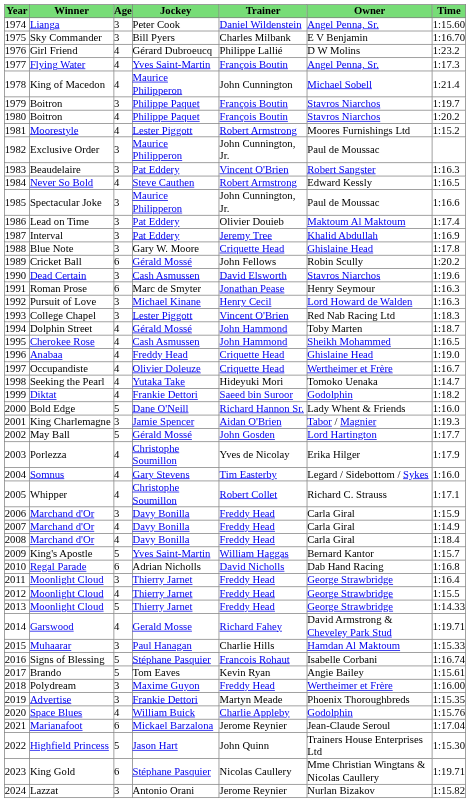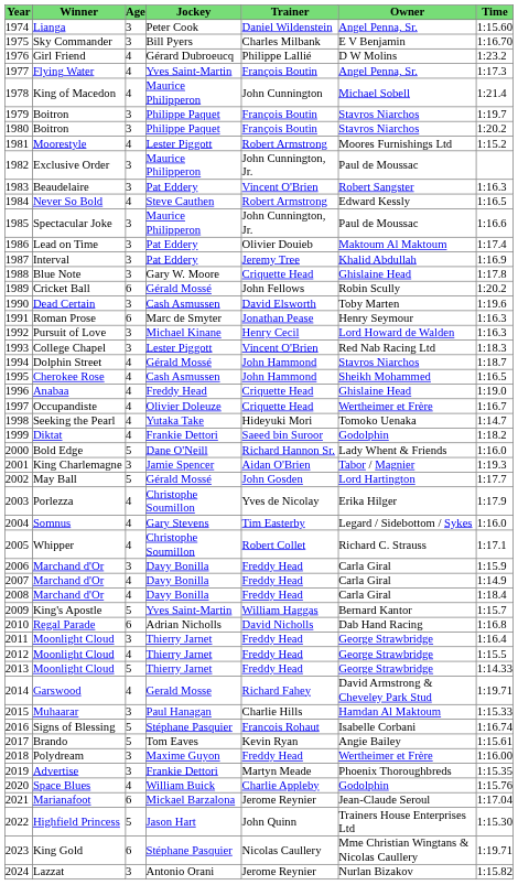 <table class = "sortable" | border="1" cellpadding="0" style="border-collapse: collapse; font-size:90%">
 <tr bgcolor="#77dd77" align="center">
 <th style="width:36px;">Year</th>
 <th style="width:137px;">Winner</th>
 <th>Age</th>
 <th style="width:152px;">Jockey</th>
 <th style="width:150px;">Trainer</th>
 <th style="width:226px;">Owner</th>
 <th>Time</th>
 </tr>
 <tr>
 <td>1974</td>
 <td><a href='#'>Lianga</a></td>
 <td>3</td>
 <td>Peter Cook</td>
 <td><a href='#'>Daniel Wildenstein</a></td>
 <td><a href='#'>Angel Penna, Sr.</a></td>
 <td>1:15.60</td>
 </tr>
 <tr>
 <td>1975</td>
 <td>Sky Commander</td>
 <td>3</td>
 <td>Bill Pyers</td>
 <td>Charles Milbank</td>
 <td>E V Benjamin</td>
 <td>1:16.70</td>
 </tr>
 <tr>
 <td>1976</td>
 <td>Girl Friend</td>
 <td>4</td>
 <td>Gérard Dubroeucq</td>
 <td>Philippe Lallié</td>
 <td>D W Molins</td>
 <td>1:23.2</td>
 </tr>
 <tr>
 <td>1977</td>
 <td><a href='#'>Flying Water</a></td>
 <td>4</td>
 <td><a href='#'>Yves Saint-Martin</a></td>
 <td><a href='#'>François Boutin</a></td>
 <td><a href='#'>Angel Penna, Sr.</a></td>
 <td>1:17.3</td>
 </tr>
 <tr>
 <td>1978</td>
 <td>King of Macedon</td>
 <td>4</td>
 <td><a href='#'>Maurice Philipperon</a></td>
 <td>John Cunnington</td>
 <td><a href='#'>Michael Sobell</a></td>
 <td>1:21.4</td>
 </tr>
 <tr>
 <td>1979</td>
 <td>Boitron</td>
 <td>3</td>
 <td><a href='#'>Philippe Paquet</a></td>
 <td><a href='#'>François Boutin</a></td>
 <td><a href='#'>Stavros Niarchos</a></td>
 <td>1:19.7</td>
 </tr>
 <tr>
 <td>1980</td>
 <td>Boitron</td>
-<td>4</td>
+<td>3</td>
 <td><a href='#'>Philippe Paquet</a></td>
 <td><a href='#'>François Boutin</a></td>
 <td><a href='#'>Stavros Niarchos</a></td>
 <td>1:20.2</td>
 </tr>
 <tr>
 <td>1981</td>
 <td><a href='#'>Moorestyle</a></td>
 <td>4</td>
 <td><a href='#'>Lester Piggott</a></td>
 <td><a href='#'>Robert Armstrong</a></td>
 <td>Moores Furnishings Ltd</td>
 <td>1:15.2</td>
 </tr>
 <tr>
 <td>1982</td>
 <td>Exclusive Order</td>
 <td>3</td>
 <td><a href='#'>Maurice Philipperon</a></td>
 <td>John Cunnington, Jr.</td>
 <td>Paul de Moussac</td>
 <td></td>
 </tr>
 <tr>
 <td>1983</td>
 <td>Beaudelaire</td>
 <td>3</td>
 <td><a href='#'>Pat Eddery</a></td>
 <td><a href='#'>Vincent O'Brien</a></td>
 <td><a href='#'>Robert Sangster</a></td>
 <td>1:16.3</td>
 </tr>
 <tr>
 <td>1984</td>
 <td><a href='#'>Never So Bold</a></td>
 <td>4</td>
 <td><a href='#'>Steve Cauthen</a></td>
 <td><a href='#'>Robert Armstrong</a></td>
 <td>Edward Kessly</td>
 <td>1:16.5</td>
 </tr>
 <tr>
 <td>1985</td>
 <td>Spectacular Joke</td>
 <td>3</td>
 <td><a href='#'>Maurice Philipperon</a></td>
 <td>John Cunnington, Jr.</td>
 <td>Paul de Moussac</td>
 <td>1:16.6</td>
 </tr>
 <tr>
 <td>1986</td>
 <td>Lead on Time</td>
 <td>3</td>
 <td><a href='#'>Pat Eddery</a></td>
 <td>Olivier Douieb</td>
 <td><a href='#'>Maktoum Al Maktoum</a></td>
 <td>1:17.4</td>
 </tr>
 <tr>
 <td>1987</td>
 <td>Interval</td>
 <td>3</td>
 <td><a href='#'>Pat Eddery</a></td>
 <td><a href='#'>Jeremy Tree</a></td>
 <td><a href='#'>Khalid Abdullah</a></td>
 <td>1:16.9</td>
 </tr>
 <tr>
 <td>1988</td>
 <td>Blue Note</td>
 <td>3</td>
 <td>Gary W. Moore</td>
 <td><a href='#'>Criquette Head</a></td>
 <td><a href='#'>Ghislaine Head</a></td>
 <td>1:17.8</td>
 </tr>
 <tr>
 <td>1989</td>
 <td>Cricket Ball</td>
 <td>6</td>
 <td><a href='#'>Gérald Mossé</a></td>
 <td>John Fellows</td>
 <td>Robin Scully</td>
 <td>1:20.2</td>
 </tr>
 <tr>
 <td>1990</td>
 <td><a href='#'>Dead Certain</a></td>
 <td>3</td>
 <td><a href='#'>Cash Asmussen</a></td>
 <td><a href='#'>David Elsworth</a></td>
-<td><a href='#'>Stavros Niarchos</a></td>
+<td>Toby Marten</td>
 <td>1:19.6</td>
 </tr>
 <tr>
 <td>1991</td>
 <td>Roman Prose</td>
 <td>6</td>
 <td>Marc de Smyter</td>
 <td><a href='#'>Jonathan Pease</a></td>
 <td>Henry Seymour</td>
 <td>1:16.3</td>
 </tr>
 <tr>
 <td>1992</td>
 <td>Pursuit of Love</td>
 <td>3</td>
 <td><a href='#'>Michael Kinane</a></td>
 <td><a href='#'>Henry Cecil</a></td>
 <td><a href='#'>Lord Howard de Walden</a></td>
 <td>1:16.3</td>
 </tr>
 <tr>
 <td>1993</td>
 <td>College Chapel</td>
 <td>3</td>
 <td><a href='#'>Lester Piggott</a></td>
 <td><a href='#'>Vincent O'Brien</a></td>
 <td>Red Nab Racing Ltd</td>
 <td>1:18.3</td>
 </tr>
 <tr>
 <td>1994</td>
 <td>Dolphin Street</td>
 <td>4</td>
 <td><a href='#'>Gérald Mossé</a></td>
 <td><a href='#'>John Hammond</a></td>
-<td>Toby Marten</td>
+<td><a href='#'>Stavros Niarchos</a></td>
 <td>1:18.7</td>
 </tr>
 <tr>
 <td>1995</td>
 <td><a href='#'>Cherokee Rose</a></td>
 <td>4</td>
 <td><a href='#'>Cash Asmussen</a></td>
 <td><a href='#'>John Hammond</a></td>
 <td><a href='#'>Sheikh Mohammed</a></td>
 <td>1:16.5</td>
 </tr>
 <tr>
 <td>1996</td>
 <td><a href='#'>Anabaa</a></td>
 <td>4</td>
 <td><a href='#'>Freddy Head</a></td>
 <td><a href='#'>Criquette Head</a></td>
 <td><a href='#'>Ghislaine Head</a></td>
 <td>1:19.0</td>
 </tr>
 <tr>
 <td>1997</td>
 <td>Occupandiste</td>
 <td>4</td>
 <td><a href='#'>Olivier Doleuze</a></td>
 <td><a href='#'>Criquette Head</a></td>
 <td><a href='#'>Wertheimer et Frère</a></td>
 <td>1:16.7</td>
 </tr>
 <tr>
 <td>1998</td>
 <td>Seeking the Pearl</td>
 <td>4</td>
 <td><a href='#'>Yutaka Take</a></td>
 <td>Hideyuki Mori</td>
 <td>Tomoko Uenaka</td>
 <td>1:14.7</td>
 </tr>
 <tr>
 <td>1999</td>
 <td><a href='#'>Diktat</a></td>
 <td>4</td>
 <td><a href='#'>Frankie Dettori</a></td>
 <td><a href='#'>Saeed bin Suroor</a></td>
 <td><a href='#'>Godolphin</a></td>
 <td>1:18.2</td>
 </tr>
 <tr>
 <td>2000</td>
 <td>Bold Edge</td>
 <td>5</td>
 <td><a href='#'>Dane O'Neill</a></td>
 <td><a href='#'>Richard Hannon Sr.</a></td>
 <td>Lady Whent & Friends</td>
 <td>1:16.0</td>
 </tr>
 <tr>
 <td>2001</td>
 <td>King Charlemagne</td>
 <td>3</td>
 <td><a href='#'>Jamie Spencer</a></td>
 <td><a href='#'>Aidan O'Brien</a></td>
 <td><a href='#'>Tabor</a> / <a href='#'>Magnier</a></td>
 <td>1:19.3</td>
 </tr>
 <tr>
 <td>2002</td>
 <td>May Ball</td>
 <td>5</td>
 <td><a href='#'>Gérald Mossé</a></td>
 <td><a href='#'>John Gosden</a></td>
 <td><a href='#'>Lord Hartington</a></td>
 <td>1:17.7</td>
 </tr>
 <tr>
 <td>2003</td>
 <td>Porlezza</td>
 <td>4</td>
 <td><a href='#'>Christophe Soumillon</a></td>
 <td>Yves de Nicolay</td>
 <td>Erika Hilger</td>
 <td>1:17.9</td>
 </tr>
 <tr>
 <td>2004</td>
 <td><a href='#'>Somnus</a></td>
 <td>4</td>
 <td><a href='#'>Gary Stevens</a></td>
 <td><a href='#'>Tim Easterby</a></td>
 <td><span>Legard / Sidebottom / <a href='#'>Sykes</a></span> </td>
 <td>1:16.0</td>
 </tr>
 <tr>
 <td>2005</td>
 <td>Whipper</td>
 <td>4</td>
 <td><a href='#'>Christophe Soumillon</a></td>
 <td><a href='#'>Robert Collet</a></td>
 <td>Richard C. Strauss</td>
 <td>1:17.1</td>
 </tr>
 <tr>
 <td>2006</td>
 <td><a href='#'>Marchand d'Or</a></td>
 <td>3</td>
 <td><a href='#'>Davy Bonilla</a></td>
 <td><a href='#'>Freddy Head</a></td>
 <td>Carla Giral</td>
 <td>1:15.9</td>
 </tr>
 <tr>
 <td>2007</td>
 <td><a href='#'>Marchand d'Or</a></td>
 <td>4</td>
 <td><a href='#'>Davy Bonilla</a></td>
 <td><a href='#'>Freddy Head</a></td>
 <td>Carla Giral</td>
 <td>1:14.9</td>
 </tr>
 <tr>
 <td>2008</td>
 <td><a href='#'>Marchand d'Or</a></td>
 <td>4</td>
 <td><a href='#'>Davy Bonilla</a></td>
 <td><a href='#'>Freddy Head</a></td>
 <td>Carla Giral</td>
 <td>1:18.4</td>
 </tr>
 <tr>
 <td>2009</td>
 <td>King's Apostle</td>
 <td>5</td>
 <td><a href='#'>Yves Saint-Martin</a></td>
 <td><a href='#'>William Haggas</a></td>
 <td>Bernard Kantor</td>
 <td>1:15.7</td>
 </tr>
 <tr>
 <td>2010</td>
 <td><a href='#'>Regal Parade</a></td>
 <td>6</td>
 <td>Adrian Nicholls</td>
 <td><a href='#'>David Nicholls</a></td>
 <td>Dab Hand Racing</td>
 <td>1:16.8</td>
 </tr>
 <tr>
 <td>2011</td>
 <td><a href='#'>Moonlight Cloud</a></td>
 <td>3</td>
 <td><a href='#'>Thierry Jarnet</a></td>
 <td><a href='#'>Freddy Head</a></td>
 <td><a href='#'>George Strawbridge</a></td>
 <td>1:16.4</td>
 </tr>
 <tr>
 <td>2012</td>
 <td><a href='#'>Moonlight Cloud</a></td>
 <td>4</td>
 <td><a href='#'>Thierry Jarnet</a></td>
 <td><a href='#'>Freddy Head</a></td>
 <td><a href='#'>George Strawbridge</a></td>
 <td>1:15.5</td>
 </tr>
 <tr>
 <td>2013</td>
 <td><a href='#'>Moonlight Cloud</a></td>
 <td>5</td>
 <td><a href='#'>Thierry Jarnet</a></td>
 <td><a href='#'>Freddy Head</a></td>
 <td><a href='#'>George Strawbridge</a></td>
 <td>1:14.33</td>
 </tr>
 <tr>
 <td>2014</td>
 <td><a href='#'>Garswood</a></td>
 <td>4</td>
 <td><a href='#'>Gerald Mosse</a></td>
 <td><a href='#'>Richard Fahey</a></td>
 <td>David Armstrong & <a href='#'>Cheveley Park Stud</a></td>
 <td>1:19.71</td>
 </tr>
 <tr>
 <td>2015</td>
 <td><a href='#'>Muhaarar</a></td>
 <td>3</td>
 <td><a href='#'>Paul Hanagan</a></td>
 <td>Charlie Hills</td>
 <td><a href='#'>Hamdan Al Maktoum</a></td>
 <td>1:15.33</td>
 </tr>
 <tr>
 <td>2016</td>
 <td>Signs of Blessing</td>
 <td>5</td>
 <td><a href='#'>Stéphane Pasquier</a></td>
 <td><a href='#'>Francois Rohaut</a></td>
 <td>Isabelle Corbani</td>
 <td>1:16.74</td>
 </tr>
 <tr>
 <td>2017</td>
 <td>Brando</td>
 <td>5</td>
 <td>Tom Eaves</td>
 <td>Kevin Ryan</td>
 <td>Angie Bailey</td>
 <td>1:15.61</td>
 </tr>
 <tr>
 <td>2018</td>
 <td>Polydream</td>
 <td>3</td>
 <td><a href='#'>Maxime Guyon</a></td>
 <td><a href='#'>Freddy Head</a></td>
 <td><a href='#'>Wertheimer et Frère</a></td>
 <td>1:16.00</td>
 </tr>
 <tr>
 <td>2019</td>
 <td><a href='#'>Advertise</a></td>
 <td>3</td>
 <td><a href='#'>Frankie Dettori</a></td>
 <td>Martyn Meade</td>
 <td>Phoenix Thoroughbreds</td>
 <td>1:15.35</td>
 </tr>
 <tr>
 <td>2020</td>
 <td><a href='#'>Space Blues</a></td>
 <td>4</td>
 <td><a href='#'>William Buick</a></td>
 <td><a href='#'>Charlie Appleby</a></td>
 <td><a href='#'>Godolphin</a></td>
 <td>1:15.76</td>
 </tr>
 <tr>
 <td>2021</td>
 <td><a href='#'>Marianafoot</a></td>
 <td>6</td>
 <td><a href='#'>Mickael Barzalona</a></td>
 <td>Jerome Reynier</td>
 <td>Jean-Claude Seroul</td>
 <td>1:17.04</td>
 </tr>
 <tr>
 <td>2022</td>
 <td><a href='#'>Highfield Princess</a></td>
 <td>5</td>
 <td><a href='#'>Jason Hart</a></td>
 <td>John Quinn</td>
 <td>Trainers House Enterprises Ltd</td>
 <td>1:15.30</td>
 </tr>
 <tr>
 <td>2023</td>
 <td>King Gold</td>
 <td>6</td>
 <td><a href='#'>Stéphane Pasquier</a></td>
 <td>Nicolas Caullery</td>
 <td>Mme Christian Wingtans & Nicolas Caullery</td>
 <td>1:19.71</td>
 </tr>
 <tr>
 <td>2024</td>
 <td>Lazzat</td>
 <td>3</td>
 <td>Antonio Orani</td>
 <td>Jerome Reynier</td>
 <td>Nurlan Bizakov</td>
 <td>1:15.82</td>
 </tr>
 </table>
